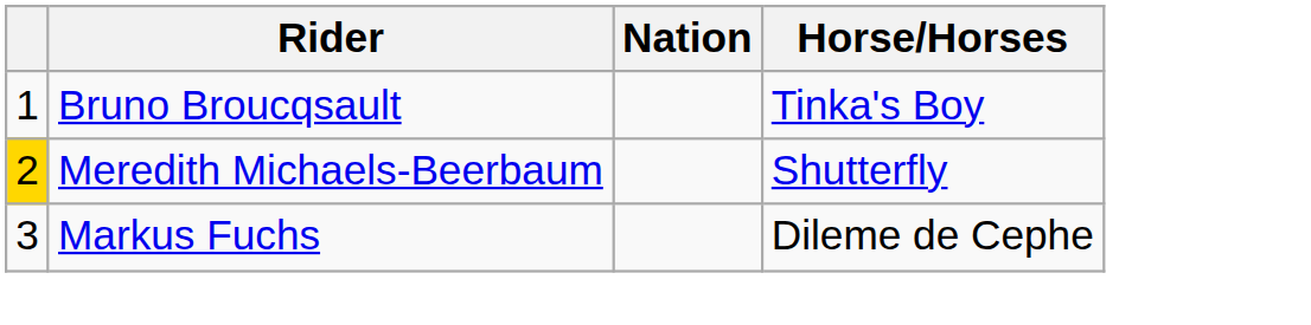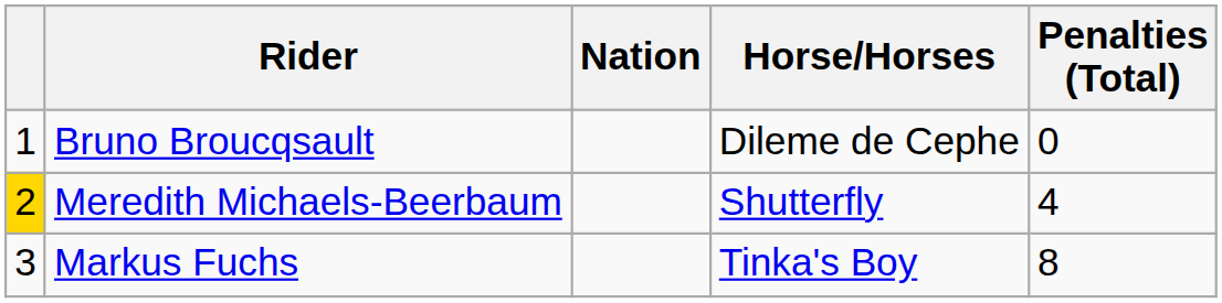 <table class="wikitable">
 <tr>
 <th></th>
 <th>Rider</th>
 <th>Nation</th>
 <th>Horse/Horses</th>
+<th>Penalties<br>(Total)</th>
 </tr>
 <tr>
 <td>1</td>
 <td><a href='#'>Bruno Broucqsault</a></td>
 <td></td>
-<td><a href='#'>Tinka's Boy</a></td>
+<td>Dileme de Cephe</td>
+<td>0</td>
 </tr>
 <tr>
 <td style="background: gold;">2</td>
 <td><a href='#'>Meredith Michaels-Beerbaum</a></td>
 <td></td>
 <td><a href='#'>Shutterfly</a></td>
+<td>4</td>
 </tr>
 <tr>
 <td>3</td>
 <td><a href='#'>Markus Fuchs</a></td>
 <td></td>
-<td>Dileme de Cephe</td>
+<td><a href='#'>Tinka's Boy</a></td>
+<td>8</td>
 </tr>
 </table>
